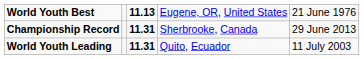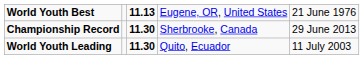 <table class="wikitable">
 <tr>
 <td><strong>World Youth Best</strong></td>
 <td></td>
 <td><strong>11.13</strong></td>
 <td><a href='#'>Eugene, OR</a>, <a href='#'>United States</a></td>
 <td>21 June 1976</td>
 </tr>
 <tr>
 <td><strong>Championship Record</strong></td>
 <td></td>
-<td><strong>11.31</strong></td>
+<td><strong>11.30</strong></td>
 <td><a href='#'>Sherbrooke</a>, <a href='#'>Canada</a></td>
 <td>29 June 2013</td>
 </tr>
 <tr>
 <td><strong>World Youth Leading</strong></td>
 <td></td>
-<td><strong>11.31</strong></td>
+<td><strong>11.30</strong></td>
 <td><a href='#'>Quito</a>, <a href='#'>Ecuador</a></td>
 <td>11 July 2003</td>
 </tr>
 </table>
